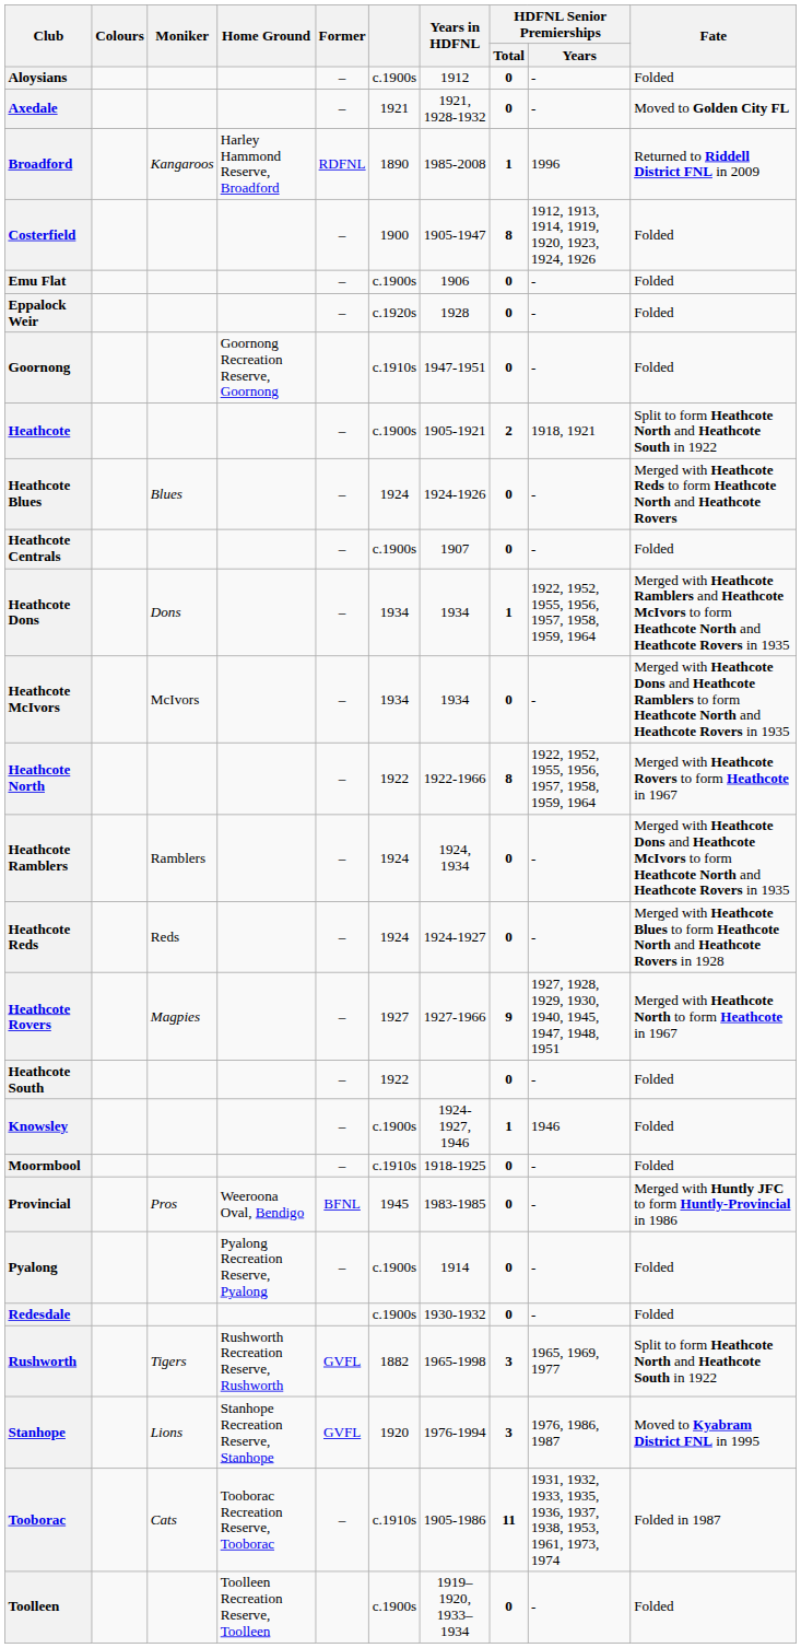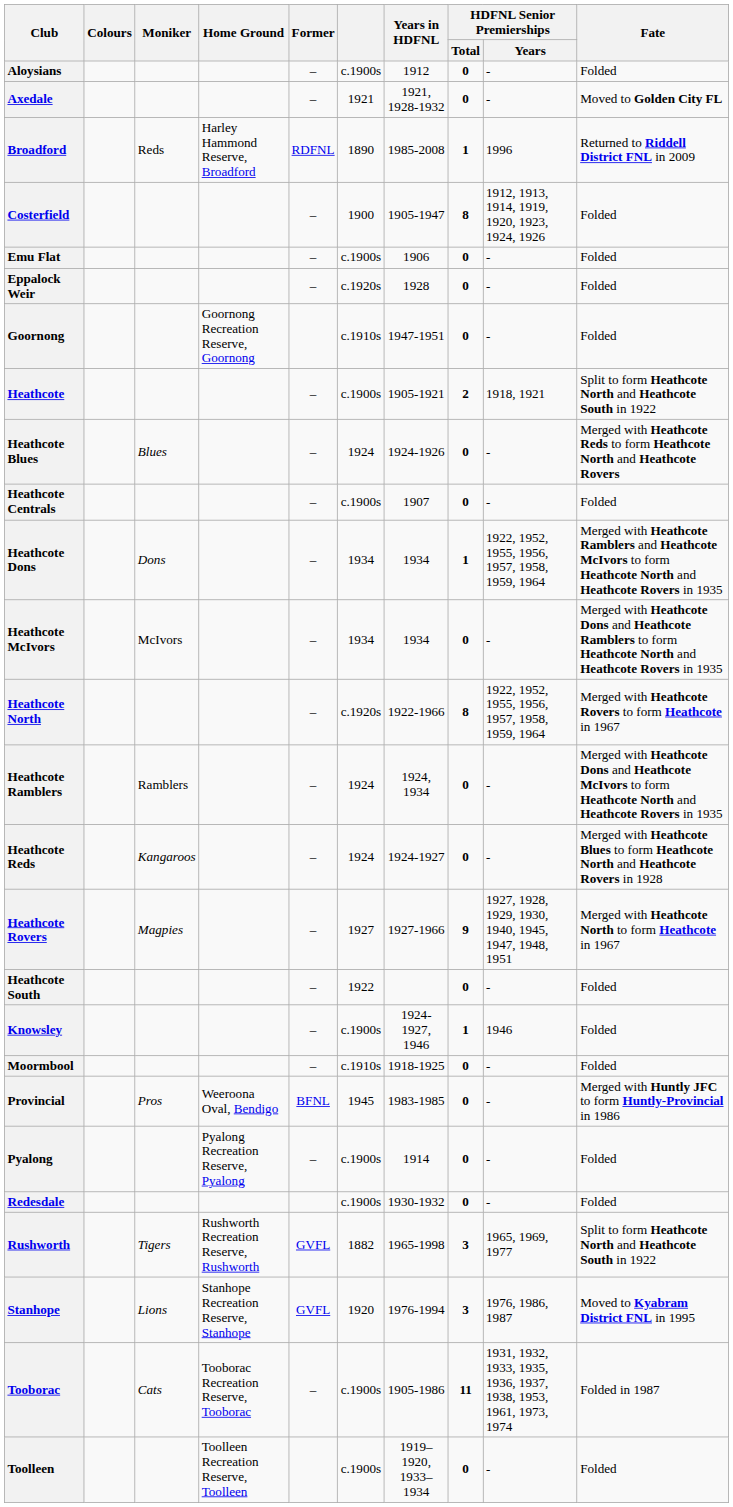 <table class="wikitable sortable" style="text-align:left; width:100%">
 <tr>
 <th rowspan="2">Club</th>
 <th rowspan="2">Colours</th>
 <th rowspan="2">Moniker</th>
 <th rowspan="2">Home Ground</th>
 <th rowspan="2">Former</th>
 <th rowspan="2"></th>
 <th rowspan="2">Years in HDFNL</th>
 <th colspan="2">HDFNL Senior Premierships</th>
 <th rowspan="2">Fate</th>
 </tr>
 <tr>
 <th data-sort-type="number">Total</th>
 <th>Years</th>
 </tr>
 <tr>
 <th style="text-align:left">Aloysians</th>
 <td></td>
 <td></td>
 <td></td>
 <td align="center">–</td>
 <td align="center">c.1900s</td>
 <td align="center">1912</td>
 <td align="center"><strong>0</strong></td>
 <td align="left">-</td>
 <td>Folded</td>
 </tr>
 <tr>
 <th style="text-align:left"><a href='#'>Axedale</a></th>
 <td></td>
 <td></td>
 <td></td>
 <td align="center">–</td>
 <td style="text-align:center;">1921</td>
 <td align="center">1921, 1928-1932</td>
 <td style="text-align:center;"><strong>0</strong></td>
 <td align="left">-</td>
 <td>Moved to <strong>Golden City FL</strong></td>
 </tr>
 <tr>
 <th style="text-align:left"><a href='#'>Broadford</a></th>
 <td></td>
-<td><em>Kangaroos</em></td>
+<td>Reds</td>
 <td>Harley Hammond Reserve, <a href='#'>Broadford</a></td>
 <td align="center"><a href='#'>RDFNL</a></td>
 <td style="text-align:center;">1890</td>
 <td align="center">1985-2008</td>
 <td style="text-align:center;"><strong>1</strong></td>
 <td align="left">1996</td>
 <td>Returned to <a href='#'><strong>Riddell District FNL</strong></a> in 2009</td>
 </tr>
 <tr>
 <th style="text-align:left"><a href='#'>Costerfield</a></th>
 <td></td>
 <td></td>
 <td></td>
 <td align="center">–</td>
 <td style="text-align:center;">1900</td>
 <td align="center">1905-1947</td>
 <td style="text-align:center;"><strong>8</strong></td>
 <td align="left">1912, 1913, 1914, 1919, 1920, 1923, 1924, 1926</td>
 <td>Folded</td>
 </tr>
 <tr>
 <th style="text-align:left">Emu Flat</th>
 <td></td>
 <td></td>
 <td></td>
 <td align="center">–</td>
 <td align="center">c.1900s</td>
 <td align="center">1906</td>
 <td align="center"><strong>0</strong></td>
 <td align="left">-</td>
 <td>Folded</td>
 </tr>
 <tr>
 <th style="text-align:left">Eppalock Weir</th>
 <td></td>
 <td></td>
 <td></td>
 <td align="center">–</td>
 <td align="center">c.1920s</td>
 <td align="center">1928</td>
 <td align="center"><strong>0</strong></td>
 <td align="left">-</td>
 <td>Folded</td>
 </tr>
 <tr>
 <th style="text-align:left">Goornong</th>
 <td></td>
 <td></td>
 <td align="left">Goornong Recreation Reserve, <a href='#'>Goornong</a></td>
 <td align="center"></td>
 <td style="text-align:center;">c.1910s</td>
 <td align="center">1947-1951</td>
 <td style="text-align:center;"><strong>0</strong></td>
 <td align="left">-</td>
 <td>Folded</td>
 </tr>
 <tr>
 <th style="text-align:left"><a href='#'>Heathcote</a></th>
 <td></td>
 <td></td>
 <td></td>
 <td align="center">–</td>
 <td style="text-align:center;">c.1900s</td>
 <td align="center">1905-1921</td>
 <td style="text-align:center;"><strong>2</strong></td>
 <td align="left">1918, 1921</td>
 <td>Split to form <strong>Heathcote North</strong> and <strong>Heathcote</strong> <strong>South</strong> in 1922</td>
 </tr>
 <tr>
 <th style="text-align:left">Heathcote Blues</th>
 <td></td>
 <td><em>Blues</em></td>
 <td></td>
 <td align="center">–</td>
 <td align="center">1924</td>
 <td align="center">1924-1926</td>
 <td align="center"><strong>0</strong></td>
 <td align="left">-</td>
 <td>Merged with <strong>Heathcote Reds</strong> to form <strong>Heathcote North</strong> and <strong>Heathcote Rovers</strong></td>
 </tr>
 <tr>
 <th style="text-align:left">Heathcote Centrals</th>
 <td></td>
 <td></td>
 <td></td>
 <td align="center">–</td>
 <td align="center">c.1900s</td>
 <td align="center">1907</td>
 <td align="center"><strong>0</strong></td>
 <td align="left">-</td>
 <td>Folded</td>
 </tr>
 <tr>
 <th style="text-align:left">Heathcote Dons</th>
 <td></td>
 <td><em>Dons</em></td>
 <td></td>
 <td align="center">–</td>
 <td align="center">1934</td>
 <td align="center">1934</td>
 <td align="center"><strong>1</strong></td>
 <td align="left">1922, 1952, 1955, 1956, 1957, 1958, 1959, 1964</td>
 <td>Merged with <strong>Heathcote Ramblers</strong> and <strong>Heathcote McIvors</strong> to form <strong>Heathcote North</strong> and <strong>Heathcote Rovers</strong> in 1935</td>
 </tr>
 <tr>
 <th style="text-align:left">Heathcote McIvors</th>
 <td></td>
 <td>McIvors</td>
 <td></td>
 <td align="center">–</td>
 <td align="center">1934</td>
 <td align="center">1934</td>
 <td align="center"><strong>0</strong></td>
 <td align="left">-</td>
 <td>Merged with <strong>Heathcote Dons</strong> and <strong>Heathcote Ramblers</strong> to form <strong>Heathcote North</strong> and <strong>Heathcote Rovers</strong> in 1935</td>
 </tr>
 <tr>
 <th style="text-align:left"><a href='#'>Heathcote North</a></th>
 <td></td>
 <td></td>
 <td></td>
 <td align="center">–</td>
-<td style="text-align:center;">1922</td>
+<td align="center">c.1920s</td>
 <td align="center">1922-1966</td>
 <td style="text-align:center;"><strong>8</strong></td>
 <td align="left">1922, 1952, 1955, 1956, 1957, 1958, 1959, 1964</td>
 <td>Merged with <strong>Heathcote Rovers</strong> to form <a href='#'><strong>Heathcote</strong></a> in 1967</td>
 </tr>
 <tr>
 <th style="text-align:left">Heathcote Ramblers</th>
 <td align="center"></td>
 <td>Ramblers</td>
 <td></td>
 <td align="center">–</td>
 <td align="center">1924</td>
 <td align="center">1924, 1934</td>
 <td align="center"><strong>0</strong></td>
 <td align="left">-</td>
 <td>Merged with <strong>Heathcote Dons</strong> and <strong>Heathcote McIvors</strong> to form <strong>Heathcote North</strong> and <strong>Heathcote Rovers</strong> in 1935</td>
 </tr>
 <tr>
 <th style="text-align:left">Heathcote Reds</th>
 <td></td>
-<td>Reds</td>
+<td><em>Kangaroos</em></td>
 <td></td>
 <td align="center">–</td>
 <td align="center">1924</td>
 <td align="center">1924-1927</td>
 <td align="center"><strong>0</strong></td>
 <td align="left">-</td>
 <td>Merged with <strong>Heathcote Blues</strong> to form <strong>Heathcote North</strong> and <strong>Heathcote Rovers</strong> in 1928</td>
 </tr>
 <tr>
 <th style="text-align:left"><a href='#'>Heathcote Rovers</a></th>
 <td></td>
 <td><em>Magpies</em></td>
 <td></td>
 <td align="center">–</td>
 <td style="text-align:center;">1927</td>
 <td align="center">1927-1966</td>
 <td style="text-align:center;"><strong>9</strong></td>
 <td align="left">1927, 1928, 1929, 1930, 1940, 1945, 1947, 1948, 1951</td>
 <td>Merged with <strong>Heathcote North</strong> to form <a href='#'><strong>Heathcote</strong></a> in 1967</td>
 </tr>
 <tr>
 <th style="text-align:left">Heathcote South</th>
 <td></td>
 <td></td>
 <td></td>
 <td align="center">–</td>
 <td align="center">1922</td>
 <td></td>
 <td align="center"><strong>0</strong></td>
 <td align="left">-</td>
 <td>Folded</td>
 </tr>
 <tr>
 <th style="text-align:left"><a href='#'>Knowsley</a></th>
 <td align="center"></td>
 <td></td>
 <td></td>
 <td align="center">–</td>
 <td style="text-align:center;">c.1900s</td>
 <td align="center">1924-1927, 1946</td>
 <td style="text-align:center;"><strong>1</strong></td>
 <td align="left">1946</td>
 <td>Folded</td>
 </tr>
 <tr>
 <th style="text-align:left">Moormbool</th>
 <td></td>
 <td></td>
 <td></td>
 <td align="center">–</td>
 <td align="center">c.1910s</td>
 <td align="center">1918-1925</td>
 <td align="center"><strong>0</strong></td>
 <td align="left">-</td>
 <td>Folded</td>
 </tr>
 <tr>
 <th style="text-align:left">Provincial</th>
 <td></td>
 <td><em>Pros</em></td>
 <td>Weeroona Oval, <a href='#'>Bendigo</a></td>
 <td align="center"><a href='#'>BFNL</a></td>
 <td align="center">1945</td>
 <td align="center">1983-1985</td>
 <td align="center"><strong>0</strong></td>
 <td align="left">-</td>
 <td>Merged with <strong>Huntly</strong> <strong>JFC</strong> to form <a href='#'><strong>Huntly-Provincial</strong></a> in 1986</td>
 </tr>
 <tr>
 <th style="text-align:left">Pyalong</th>
 <td></td>
 <td></td>
 <td align="left">Pyalong Recreation Reserve, <a href='#'>Pyalong</a></td>
 <td align="center">–</td>
 <td align="center">c.1900s</td>
 <td align="center">1914</td>
 <td align="center"><strong>0</strong></td>
 <td align="left">-</td>
 <td>Folded</td>
 </tr>
 <tr>
 <th style="text-align:left"><a href='#'>Redesdale</a></th>
 <td></td>
 <td></td>
 <td></td>
 <td align="center"></td>
 <td style="text-align:center;">c.1900s</td>
 <td align="center">1930-1932</td>
 <td style="text-align:center;"><strong>0</strong></td>
 <td align="left">-</td>
 <td>Folded</td>
 </tr>
 <tr>
 <th style="text-align:left"><a href='#'>Rushworth</a></th>
 <td></td>
 <td><em>Tigers</em></td>
 <td>Rushworth Recreation Reserve, <a href='#'>Rushworth</a></td>
 <td align="center"><a href='#'>GVFL</a></td>
 <td style="text-align:center;">1882</td>
 <td align="center">1965-1998</td>
 <td style="text-align:center;"><strong>3</strong></td>
 <td align="left">1965, 1969, 1977</td>
 <td>Split to form <strong>Heathcote North</strong> and <strong>Heathcote</strong> <strong>South</strong> in 1922</td>
 </tr>
 <tr>
 <th style="text-align:left"><a href='#'>Stanhope</a></th>
 <td></td>
 <td><em>Lions</em></td>
 <td>Stanhope Recreation Reserve, <a href='#'>Stanhope</a></td>
 <td align="center"><a href='#'>GVFL</a></td>
 <td style="text-align:center;">1920</td>
 <td align="center">1976-1994</td>
 <td style="text-align:center;"><strong>3</strong></td>
 <td align="left">1976, 1986, 1987</td>
 <td>Moved to <a href='#'><strong>Kyabram District FNL</strong></a> in 1995</td>
 </tr>
 <tr>
 <th style="text-align:left"><a href='#'>Tooborac</a></th>
 <td></td>
 <td><em>Cats</em></td>
 <td>Tooborac Recreation Reserve, <a href='#'>Tooborac</a></td>
 <td align="center">–</td>
-<td align="center">c.1910s</td>
+<td style="text-align:center;">c.1900s</td>
 <td align="center">1905-1986</td>
 <td style="text-align:center;"><strong>11</strong></td>
 <td align="left">1931, 1932, 1933, 1935, 1936, 1937, 1938, 1953, 1961, 1973, 1974</td>
 <td>Folded in 1987</td>
 </tr>
 <tr>
 <th style="text-align:left">Toolleen</th>
 <td></td>
 <td></td>
 <td>Toolleen Recreation Reserve, <a href='#'>Toolleen</a></td>
 <td align="center"></td>
 <td align="center">c.1900s</td>
 <td align="center">1919–1920, 1933–1934</td>
 <td align="center"><strong>0</strong></td>
 <td align="left">-</td>
 <td>Folded</td>
 </tr>
 </table>
